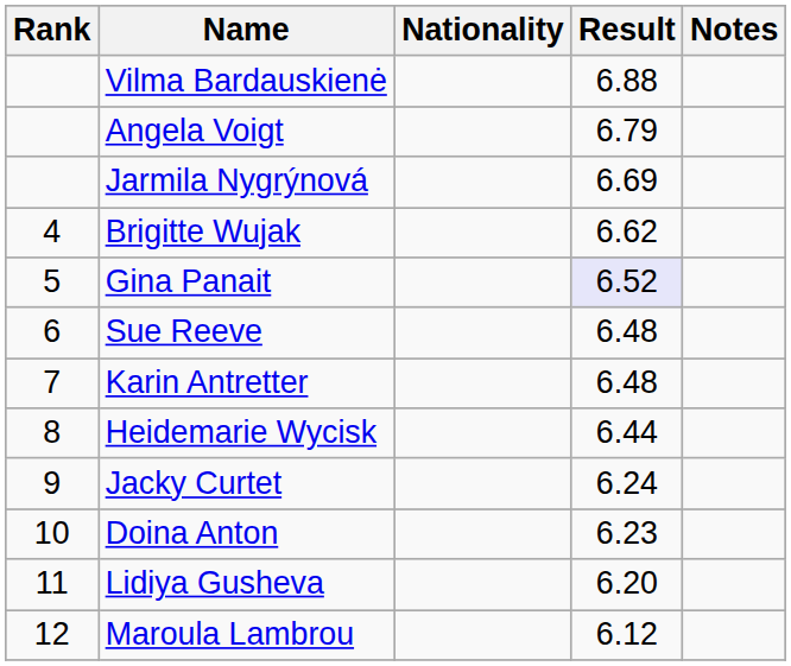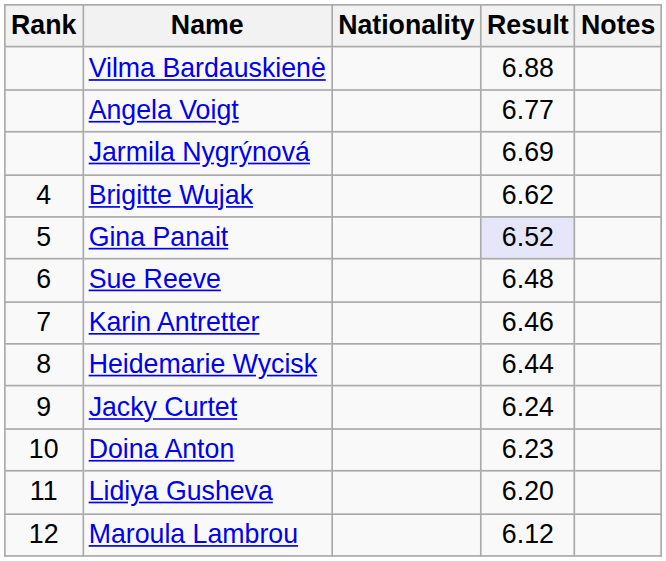 <table class="wikitable sortable" style="text-align:center">
 <tr>
 <th>Rank</th>
 <th>Name</th>
 <th>Nationality</th>
 <th>Result</th>
 <th>Notes</th>
 </tr>
 <tr>
 <td></td>
 <td align=left><a href='#'>Vilma Bardauskienė</a></td>
 <td align=left></td>
 <td>6.88</td>
 <td></td>
 </tr>
 <tr>
 <td></td>
 <td align=left><a href='#'>Angela Voigt</a></td>
 <td align=left></td>
-<td>6.79</td>
+<td>6.77</td>
 <td></td>
 </tr>
 <tr>
 <td></td>
 <td align=left><a href='#'>Jarmila Nygrýnová</a></td>
 <td align=left></td>
 <td>6.69</td>
 <td></td>
 </tr>
 <tr>
 <td>4</td>
 <td align=left><a href='#'>Brigitte Wujak</a></td>
 <td align=left></td>
 <td>6.62</td>
 <td></td>
 </tr>
 <tr>
 <td>5</td>
 <td align=left><a href='#'>Gina Panait</a></td>
 <td align=left></td>
 <td style="background: lavender;">6.52</td>
 <td></td>
 </tr>
 <tr>
 <td>6</td>
 <td align=left><a href='#'>Sue Reeve</a></td>
 <td align=left></td>
 <td>6.48</td>
 <td></td>
 </tr>
 <tr>
 <td>7</td>
 <td align=left><a href='#'>Karin Antretter</a></td>
 <td align=left></td>
-<td>6.48</td>
+<td>6.46</td>
 <td></td>
 </tr>
 <tr>
 <td>8</td>
 <td align=left><a href='#'>Heidemarie Wycisk</a></td>
 <td align=left></td>
 <td>6.44</td>
 <td></td>
 </tr>
 <tr>
 <td>9</td>
 <td align=left><a href='#'>Jacky Curtet</a></td>
 <td align=left></td>
 <td>6.24</td>
 <td></td>
 </tr>
 <tr>
 <td>10</td>
 <td align=left><a href='#'>Doina Anton</a></td>
 <td align=left></td>
 <td>6.23</td>
 <td></td>
 </tr>
 <tr>
 <td>11</td>
 <td align=left><a href='#'>Lidiya Gusheva</a></td>
 <td align=left></td>
 <td>6.20</td>
 <td></td>
 </tr>
 <tr>
 <td>12</td>
 <td align=left><a href='#'>Maroula Lambrou</a></td>
 <td align=left></td>
 <td>6.12</td>
 <td></td>
 </tr>
 </table>
